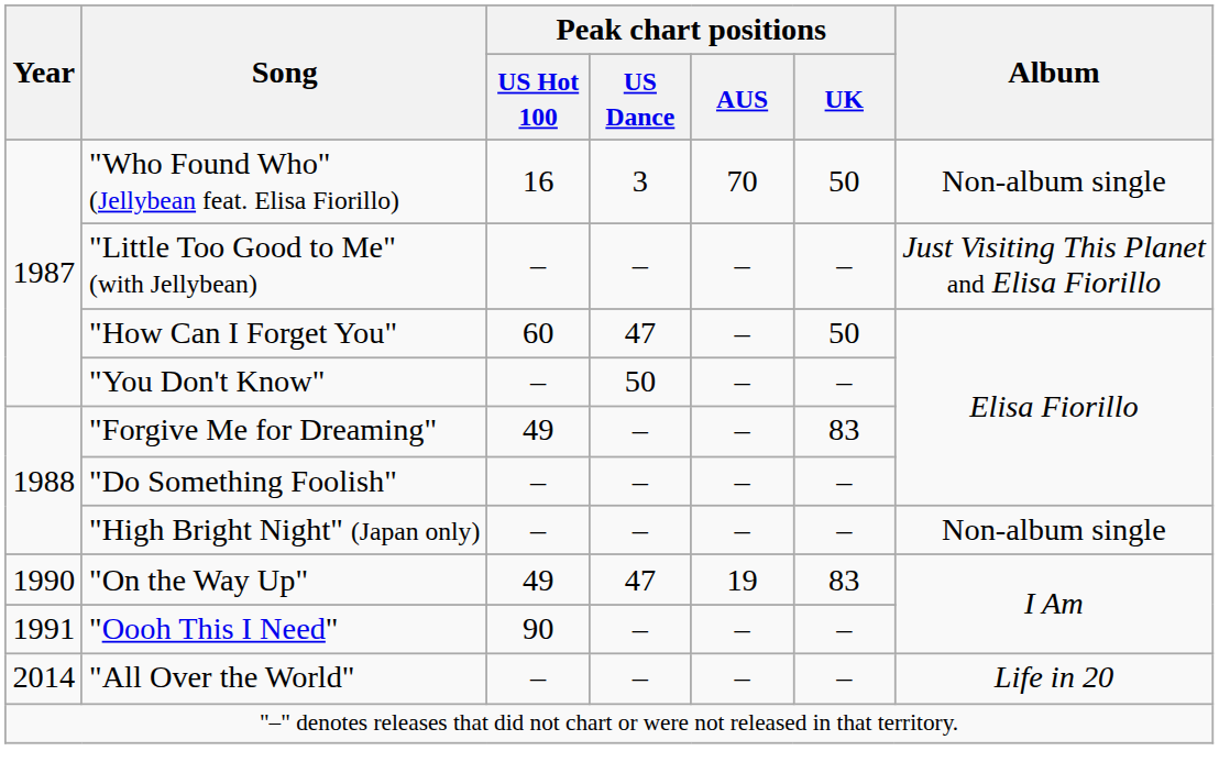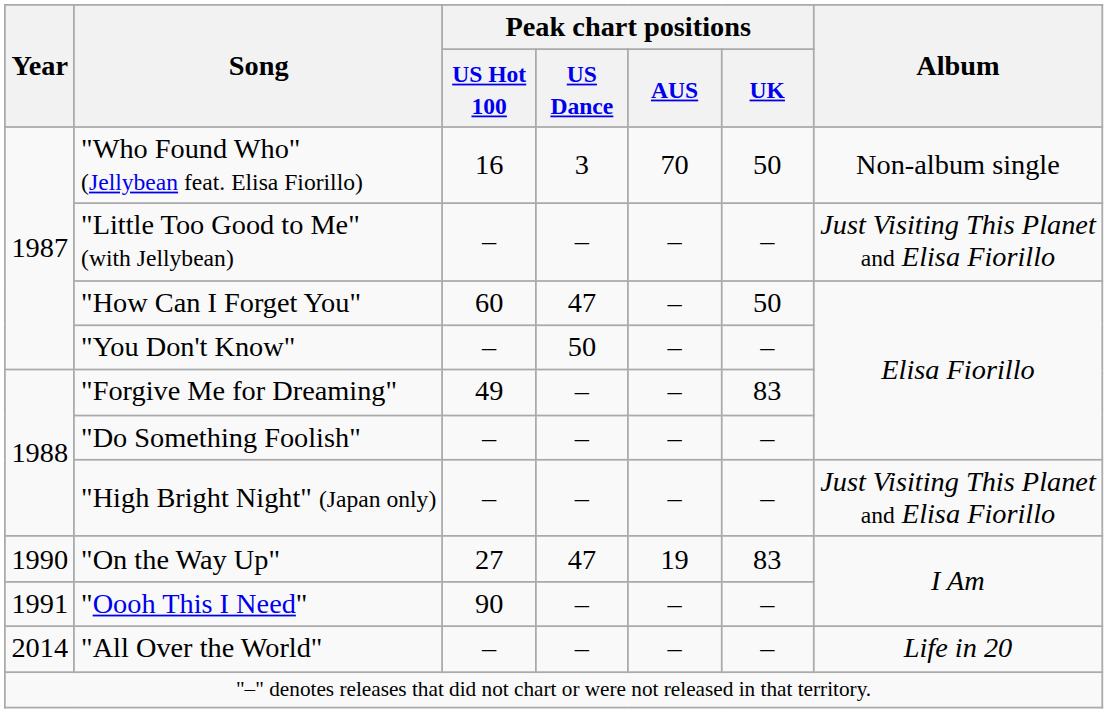 <table class="wikitable">
 <tr>
 <th scope="col" rowspan="2">Year</th>
 <th scope="col" rowspan="2">Song</th>
 <th scope="col" colspan="4">Peak chart positions</th>
 <th scope="col" rowspan="2">Album</th>
 </tr>
 <tr>
 <th width="45"><small><a href='#'>US Hot 100</a></small><br></th>
 <th width="45"><small><a href='#'>US Dance</a></small><br></th>
 <th width="45"><small><a href='#'>AUS</a></small><br></th>
 <th width="45"><small><a href='#'>UK</a></small><br></th>
 </tr>
 <tr>
 <td rowspan="4">1987</td>
 <td>"Who Found Who"<br><small>(<a href='#'>Jellybean</a> feat. Elisa Fiorillo)</small></td>
 <td align="center">16</td>
 <td align="center">3</td>
 <td align="center">70</td>
 <td align="center">50</td>
 <td align="center">Non-album single</td>
 </tr>
 <tr>
 <td>"Little Too Good to Me"<br><small>(with Jellybean)</small></td>
 <td align="center">–</td>
 <td align="center">–</td>
 <td align="center">–</td>
 <td align="center">–</td>
 <td align="center"><em>Just Visiting This Planet</em><br><small>and</small> <em>Elisa Fiorillo</em></td>
 </tr>
 <tr>
 <td>"How Can I Forget You"</td>
 <td align="center">60</td>
 <td align="center">47</td>
 <td align="center">–</td>
 <td align="center">50</td>
 <td align="center" rowspan="4"><em>Elisa Fiorillo</em></td>
 </tr>
 <tr>
 <td>"You Don't Know"</td>
 <td align="center">–</td>
 <td align="center">50</td>
 <td align="center">–</td>
 <td align="center">–</td>
 </tr>
 <tr>
 <td rowspan="3">1988</td>
 <td>"Forgive Me for Dreaming"</td>
 <td align="center">49</td>
 <td align="center">–</td>
 <td align="center">–</td>
 <td align="center">83</td>
 </tr>
 <tr>
 <td>"Do Something Foolish"</td>
 <td align="center">–</td>
 <td align="center">–</td>
 <td align="center">–</td>
 <td align="center">–</td>
 </tr>
 <tr>
 <td>"High Bright Night" <small>(Japan only)</small></td>
 <td align="center">–</td>
 <td align="center">–</td>
 <td align="center">–</td>
 <td align="center">–</td>
-<td align="center">Non-album single</td>
+<td align="center"><em>Just Visiting This Planet</em><br><small>and</small> <em>Elisa Fiorillo</em></td>
 </tr>
 <tr>
 <td>1990</td>
 <td>"On the Way Up"</td>
-<td align="center">49</td>
+<td align="center">27</td>
 <td align="center">47</td>
 <td align="center">19</td>
 <td align="center">83</td>
 <td align="center" rowspan="2"><em>I Am</em></td>
 </tr>
 <tr>
 <td>1991</td>
 <td>"<a href='#'>Oooh This I Need</a>"</td>
 <td align="center">90</td>
 <td align="center">–</td>
 <td align="center">–</td>
 <td align="center">–</td>
 </tr>
 <tr>
 <td>2014</td>
 <td>"All Over the World"</td>
 <td align="center">–</td>
 <td align="center">–</td>
 <td align="center">–</td>
 <td align="center">–</td>
 <td align="center"><em>Life in 20</em></td>
 </tr>
 <tr>
 <td colspan="8" style="text-align:center; font-size:9pt;">"–" denotes releases that did not chart or were not released in that territory.</td>
 </tr>
 </table>
